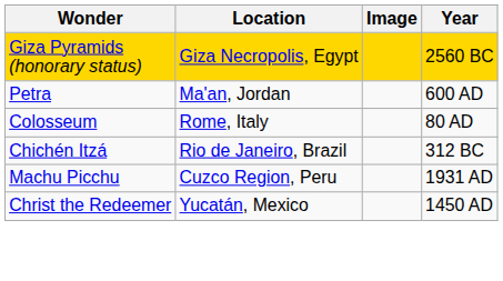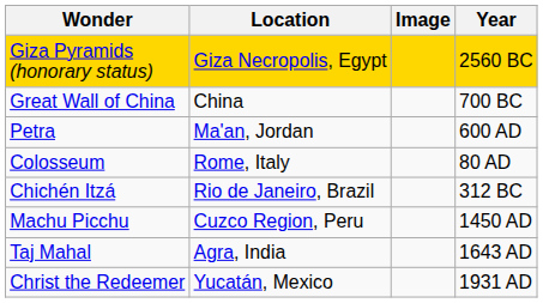 <table class="wikitable">
 <tr>
 <th>Wonder</th>
 <th>Location</th>
 <th>Image</th>
 <th>Year</th>
 </tr>
 <tr>
 <td style="background:#FFD700; color:black;"><a href='#'>Giza Pyramids</a> <br> <em>(honorary status)</em></td>
 <td style="background:#FFD700; color:black;"><a href='#'>Giza Necropolis</a>, Egypt</td>
 <td style="background:#FFD700; color:black;"></td>
 <td style="background:#FFD700; color:black;">2560 BC</td>
+</tr>
+<tr>
+<td><a href='#'>Great Wall of China</a></td>
+<td>China</td>
+<td></td>
+<td>700 BC</td>
 </tr>
 <tr>
 <td><a href='#'>Petra</a></td>
 <td><a href='#'>Ma'an</a>, Jordan</td>
 <td></td>
 <td>600 AD</td>
 </tr>
 <tr>
 <td><a href='#'>Colosseum</a></td>
 <td><a href='#'>Rome</a>, Italy</td>
 <td></td>
 <td>80 AD</td>
 </tr>
 <tr>
 <td><a href='#'>Chichén Itzá</a></td>
 <td><a href='#'>Rio de Janeiro</a>, Brazil</td>
 <td></td>
 <td>312 BC</td>
 </tr>
 <tr>
 <td><a href='#'>Machu Picchu</a></td>
 <td><a href='#'>Cuzco Region</a>, Peru</td>
 <td></td>
-<td>1931 AD</td>
+<td>1450 AD</td>
+</tr>
+<tr>
+<td><a href='#'>Taj Mahal</a></td>
+<td><a href='#'>Agra</a>, India</td>
+<td></td>
+<td>1643 AD</td>
 </tr>
 <tr>
 <td><a href='#'>Christ the Redeemer</a></td>
 <td><a href='#'>Yucatán</a>, Mexico</td>
 <td></td>
-<td>1450 AD</td>
+<td>1931 AD</td>
 </tr>
 </table>
